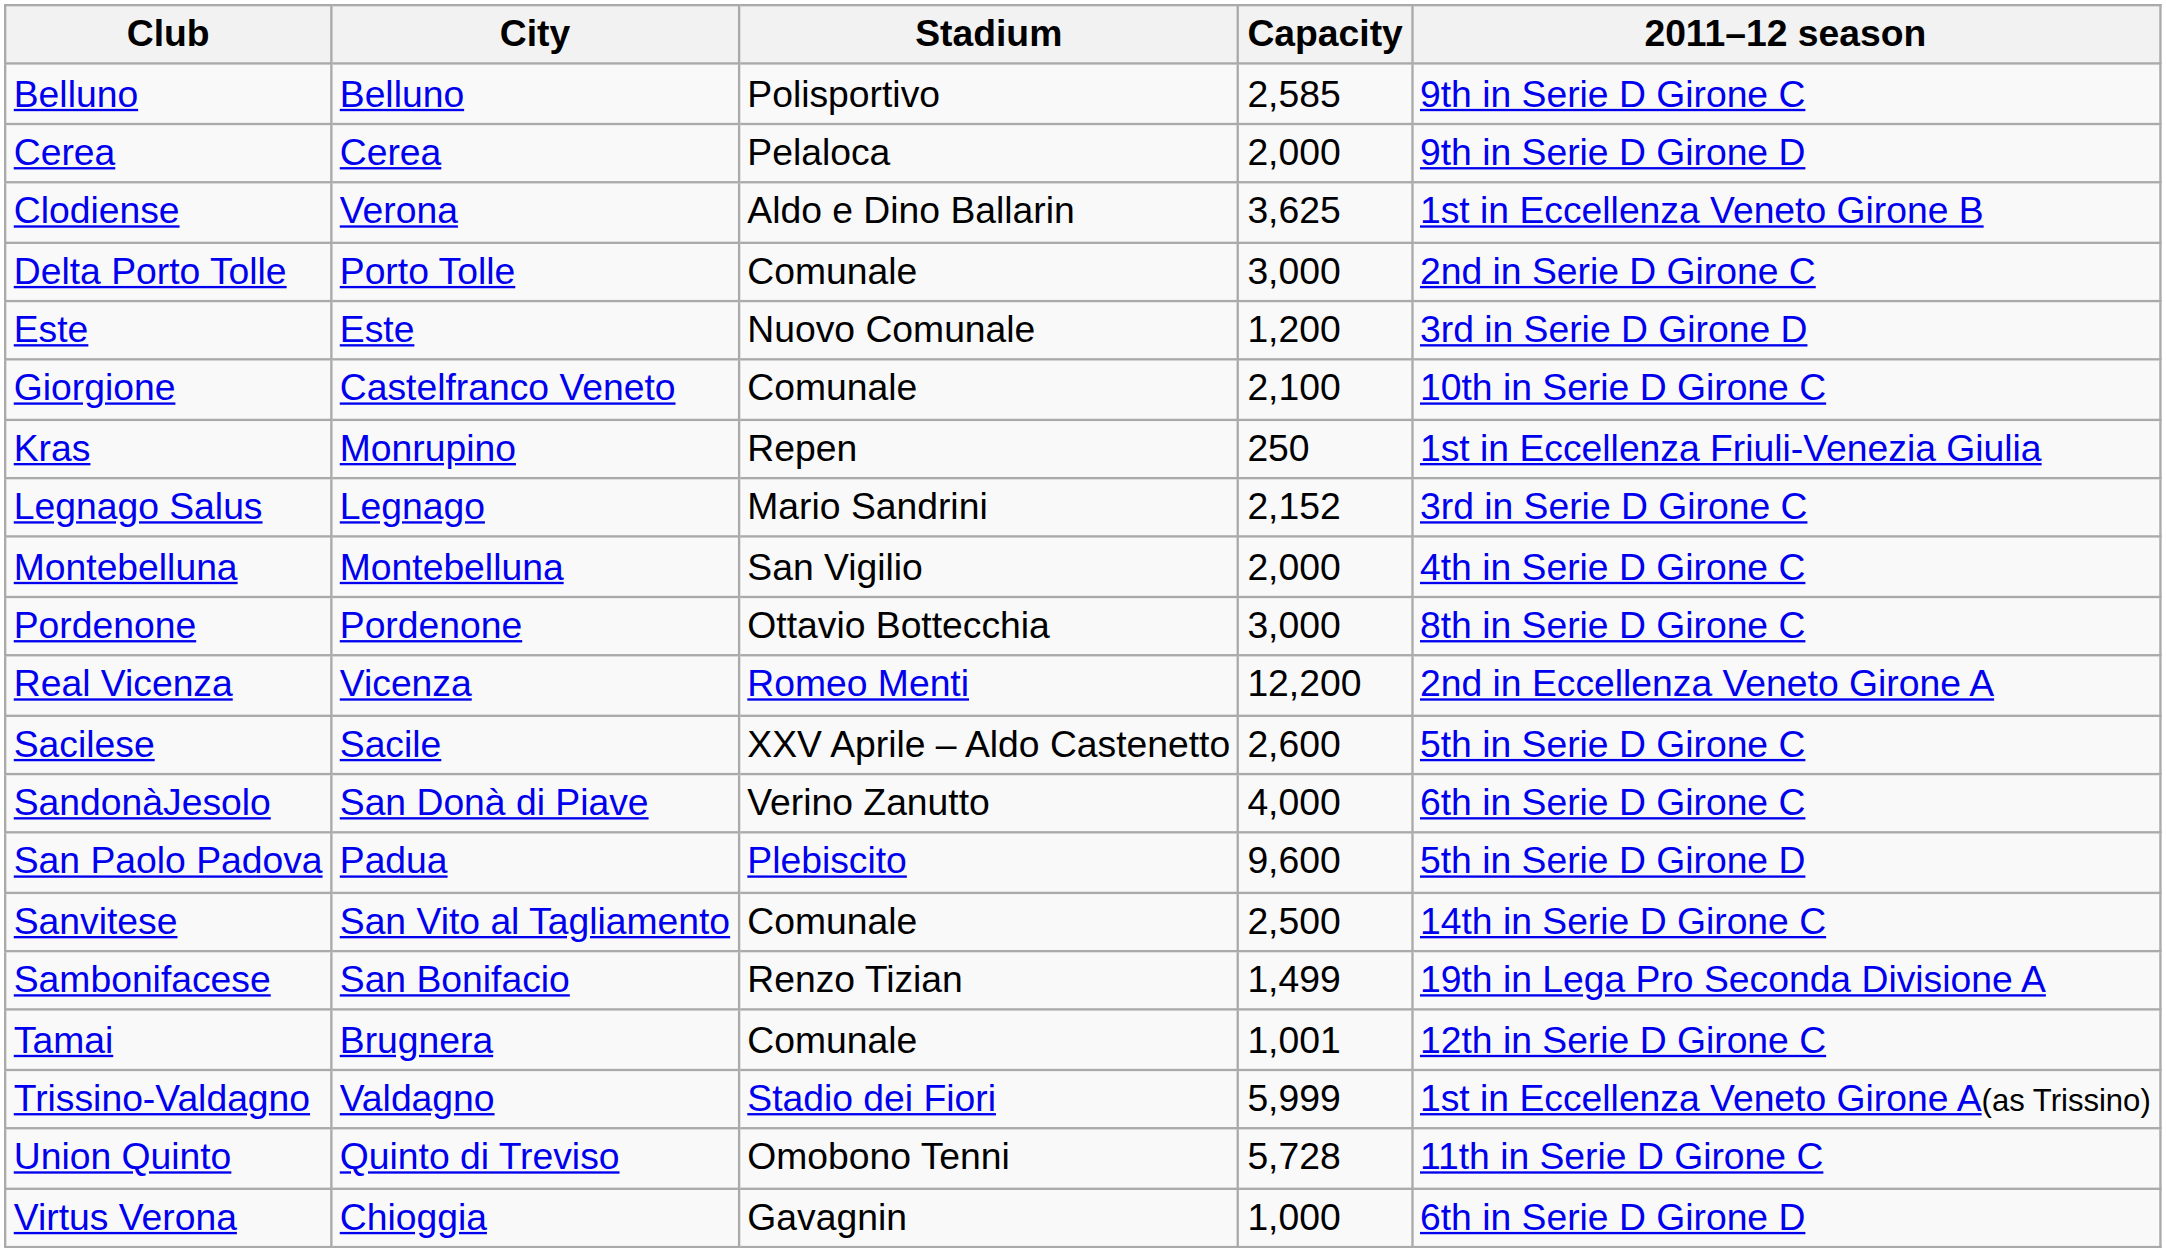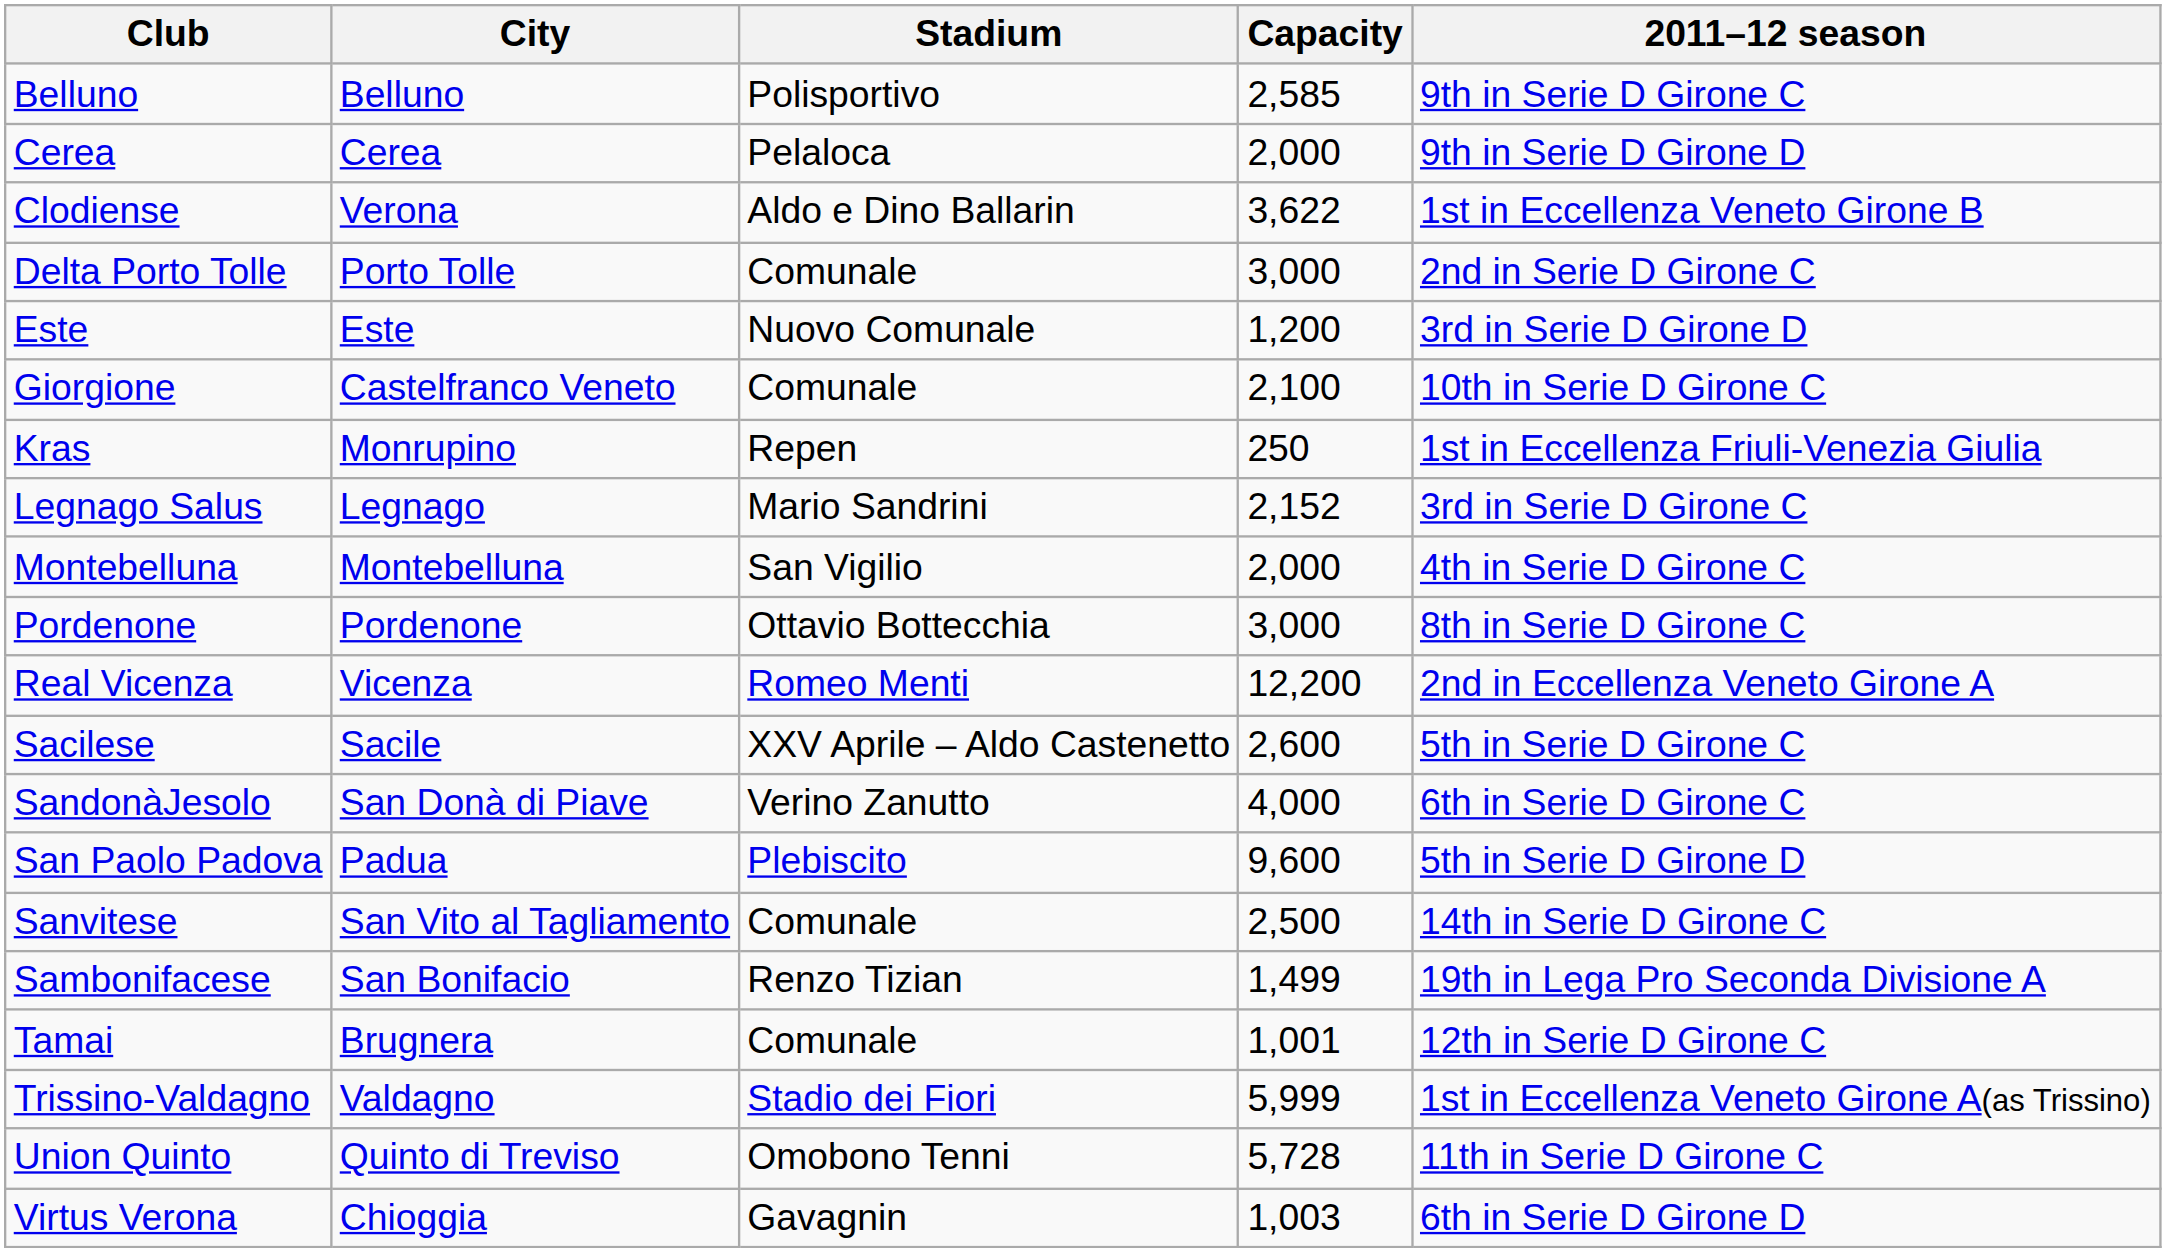 <table class="wikitable sortable">
 <tr>
 <th>Club</th>
 <th>City</th>
 <th>Stadium</th>
 <th>Capacity</th>
 <th>2011–12 season</th>
 </tr>
 <tr>
 <td><a href='#'>Belluno</a></td>
 <td><a href='#'>Belluno</a></td>
 <td>Polisportivo</td>
 <td>2,585</td>
 <td><a href='#'>9th in Serie D Girone C</a></td>
 </tr>
 <tr>
 <td><a href='#'>Cerea</a></td>
 <td><a href='#'>Cerea</a></td>
 <td>Pelaloca</td>
 <td>2,000</td>
 <td><a href='#'>9th in Serie D Girone D</a></td>
 </tr>
 <tr>
 <td><a href='#'>Clodiense</a></td>
 <td><a href='#'>Verona</a></td>
 <td>Aldo e Dino Ballarin</td>
-<td>3,625</td>
+<td>3,622</td>
 <td><a href='#'>1st in Eccellenza Veneto Girone B</a></td>
 </tr>
 <tr>
 <td><a href='#'>Delta Porto Tolle</a></td>
 <td><a href='#'>Porto Tolle</a></td>
 <td>Comunale</td>
 <td>3,000</td>
 <td><a href='#'>2nd in Serie D Girone C</a></td>
 </tr>
 <tr>
 <td><a href='#'>Este</a></td>
 <td><a href='#'>Este</a></td>
 <td>Nuovo Comunale</td>
 <td>1,200</td>
 <td><a href='#'>3rd in Serie D Girone D</a></td>
 </tr>
 <tr>
 <td><a href='#'>Giorgione</a></td>
 <td><a href='#'>Castelfranco Veneto</a></td>
 <td>Comunale</td>
 <td>2,100</td>
 <td><a href='#'>10th in Serie D Girone C</a></td>
 </tr>
 <tr>
 <td><a href='#'>Kras</a></td>
 <td><a href='#'>Monrupino</a></td>
 <td>Repen</td>
 <td>250</td>
 <td><a href='#'>1st in Eccellenza Friuli-Venezia Giulia</a></td>
 </tr>
 <tr>
 <td><a href='#'>Legnago Salus</a></td>
 <td><a href='#'>Legnago</a></td>
 <td>Mario Sandrini</td>
 <td>2,152</td>
 <td><a href='#'>3rd in Serie D Girone C</a></td>
 </tr>
 <tr>
 <td><a href='#'>Montebelluna</a></td>
 <td><a href='#'>Montebelluna</a></td>
 <td>San Vigilio</td>
 <td>2,000</td>
 <td><a href='#'>4th in Serie D Girone C</a></td>
 </tr>
 <tr>
 <td><a href='#'>Pordenone</a></td>
 <td><a href='#'>Pordenone</a></td>
 <td>Ottavio Bottecchia</td>
 <td>3,000</td>
 <td><a href='#'>8th in Serie D Girone C</a></td>
 </tr>
 <tr>
 <td><a href='#'>Real Vicenza</a></td>
 <td><a href='#'>Vicenza</a></td>
 <td><a href='#'>Romeo Menti</a></td>
 <td>12,200</td>
 <td><a href='#'>2nd in Eccellenza Veneto Girone A</a></td>
 </tr>
 <tr>
 <td><a href='#'>Sacilese</a></td>
 <td><a href='#'>Sacile</a></td>
 <td>XXV Aprile – Aldo Castenetto</td>
 <td>2,600</td>
 <td><a href='#'>5th in Serie D Girone C</a></td>
 </tr>
 <tr>
 <td><a href='#'>SandonàJesolo</a></td>
 <td><a href='#'>San Donà di Piave</a></td>
 <td>Verino Zanutto</td>
 <td>4,000</td>
 <td><a href='#'>6th in Serie D Girone C</a></td>
 </tr>
 <tr>
 <td><a href='#'>San Paolo Padova</a></td>
 <td><a href='#'>Padua</a></td>
 <td><a href='#'>Plebiscito</a></td>
 <td>9,600</td>
 <td><a href='#'>5th in Serie D Girone D</a></td>
 </tr>
 <tr>
 <td><a href='#'>Sanvitese</a></td>
 <td><a href='#'>San Vito al Tagliamento</a></td>
 <td>Comunale</td>
 <td>2,500</td>
 <td><a href='#'>14th in Serie D Girone C</a></td>
 </tr>
 <tr>
 <td><a href='#'>Sambonifacese</a></td>
 <td><a href='#'>San Bonifacio</a></td>
 <td>Renzo Tizian</td>
 <td>1,499</td>
 <td><a href='#'>19th in Lega Pro Seconda Divisione A</a></td>
 </tr>
 <tr>
 <td><a href='#'>Tamai</a></td>
 <td><a href='#'>Brugnera</a></td>
 <td>Comunale</td>
 <td>1,001</td>
 <td><a href='#'>12th in Serie D Girone C</a></td>
 </tr>
 <tr>
 <td><a href='#'>Trissino-Valdagno</a></td>
 <td><a href='#'>Valdagno</a></td>
 <td><a href='#'>Stadio dei Fiori</a></td>
 <td>5,999</td>
 <td><a href='#'>1st in Eccellenza Veneto Girone A</a><small>(as Trissino)</small></td>
 </tr>
 <tr>
 <td><a href='#'>Union Quinto</a></td>
 <td><a href='#'>Quinto di Treviso</a></td>
 <td>Omobono Tenni</td>
 <td>5,728</td>
 <td><a href='#'>11th in Serie D Girone C</a></td>
 </tr>
 <tr>
 <td><a href='#'>Virtus Verona</a></td>
 <td><a href='#'>Chioggia</a></td>
 <td>Gavagnin</td>
-<td>1,000</td>
+<td>1,003</td>
 <td><a href='#'>6th in Serie D Girone D</a></td>
 </tr>
 </table>
